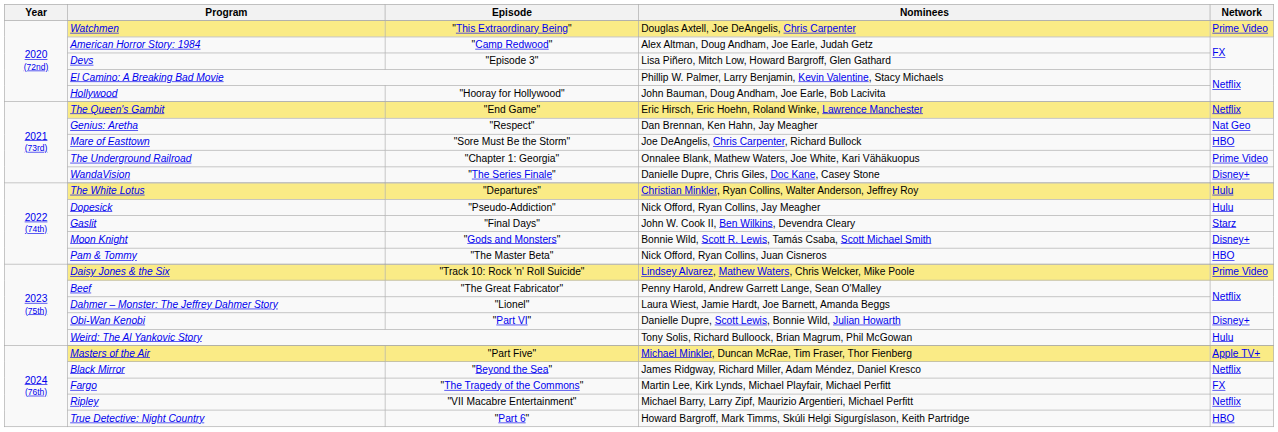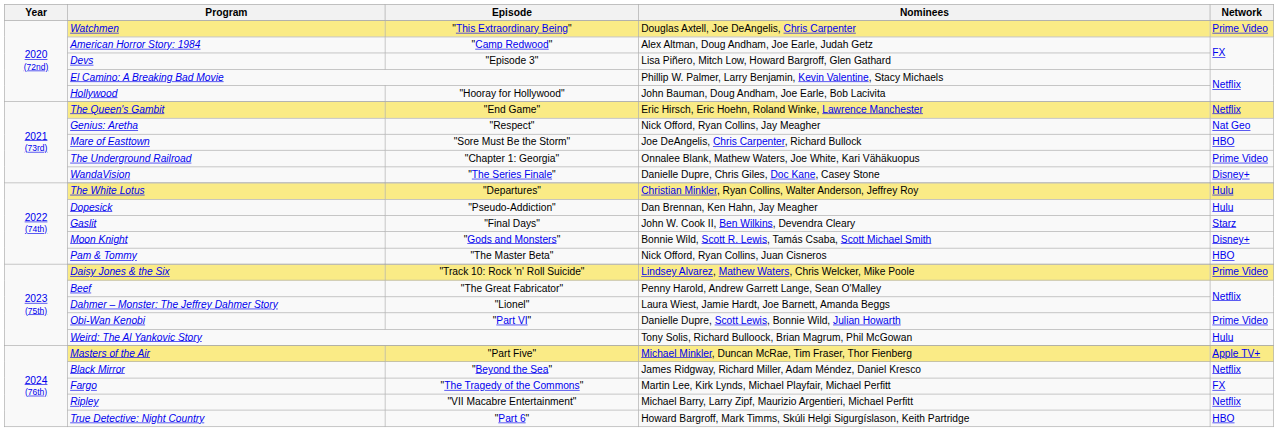 <table class="wikitable" style="width:100%">
 <tr bgcolor="#bebebe">
 <th width="5%">Year</th>
 <th width="25%">Program</th>
 <th width="20%">Episode</th>
 <th width="45%">Nominees</th>
 <th width="5%">Network</th>
 </tr>
 <tr>
 <td rowspan=6 style="text-align:center"><a href='#'>2020</a><br><small><a href='#'>(72nd)</a></small><br></td>
 </tr>
 <tr style="background:#FAEB86;">
 <td><em><a href='#'>Watchmen</a></em></td>
 <td align=center>"<a href='#'>This Extraordinary Being</a>"</td>
 <td>Douglas Axtell, Joe DeAngelis, <a href='#'>Chris Carpenter</a></td>
 <td><a href='#'>Prime Video</a></td>
 </tr>
 <tr>
 <td><em><a href='#'>American Horror Story: 1984</a></em></td>
 <td align=center>"<a href='#'>Camp Redwood</a>"</td>
 <td>Alex Altman, Doug Andham, Joe Earle, Judah Getz</td>
 <td rowspan="2"><a href='#'>FX</a></td>
 </tr>
 <tr>
 <td><em><a href='#'>Devs</a></em></td>
 <td align=center>"Episode 3"</td>
 <td>Lisa Piñero, Mitch Low, Howard Bargroff, Glen Gathard</td>
 </tr>
 <tr>
 <td colspan="2"><em><a href='#'>El Camino: A Breaking Bad Movie</a></em></td>
 <td>Phillip W. Palmer, Larry Benjamin, <a href='#'>Kevin Valentine</a>, Stacy Michaels</td>
 <td rowspan="2"><a href='#'>Netflix</a></td>
 </tr>
 <tr>
 <td><em><a href='#'>Hollywood</a></em></td>
 <td align=center>"Hooray for Hollywood"</td>
 <td>John Bauman, Doug Andham, Joe Earle, Bob Lacivita</td>
 </tr>
 <tr>
 <td rowspan=6 style="text-align:center"><a href='#'>2021</a><br><small><a href='#'>(73rd)</a></small><br></td>
 </tr>
 <tr style="background:#FAEB86;">
 <td><em><a href='#'>The Queen's Gambit</a></em></td>
 <td align=center>"End Game"</td>
 <td>Eric Hirsch, Eric Hoehn, Roland Winke, <a href='#'>Lawrence Manchester</a></td>
 <td><a href='#'>Netflix</a></td>
 </tr>
 <tr>
 <td><em><a href='#'>Genius: Aretha</a></em></td>
 <td align=center>"Respect"</td>
-<td>Dan Brennan, Ken Hahn, Jay Meagher</td>
+<td>Nick Offord, Ryan Collins, Jay Meagher</td>
 <td><a href='#'>Nat Geo</a></td>
 </tr>
 <tr>
 <td><em><a href='#'>Mare of Easttown</a></em></td>
 <td align=center>"Sore Must Be the Storm"</td>
 <td>Joe DeAngelis, <a href='#'>Chris Carpenter</a>, Richard Bullock</td>
 <td><a href='#'>HBO</a></td>
 </tr>
 <tr>
 <td><em><a href='#'>The Underground Railroad</a></em></td>
 <td align=center>"Chapter 1: Georgia"</td>
 <td>Onnalee Blank, Mathew Waters, Joe White, Kari Vähäkuopus</td>
 <td><a href='#'>Prime Video</a></td>
 </tr>
 <tr>
 <td><em><a href='#'>WandaVision</a></em></td>
 <td align=center>"<a href='#'>The Series Finale</a>"</td>
 <td>Danielle Dupre, Chris Giles, <a href='#'>Doc Kane</a>, Casey Stone</td>
 <td><a href='#'>Disney+</a></td>
 </tr>
 <tr>
 <td rowspan=6 style="text-align:center"><a href='#'>2022</a><br><small><a href='#'>(74th)</a></small><br></td>
 </tr>
 <tr style="background:#FAEB86;">
 <td><em><a href='#'>The White Lotus</a></em></td>
 <td align=center>"Departures"</td>
 <td><a href='#'>Christian Minkler</a>, Ryan Collins, Walter Anderson, Jeffrey Roy</td>
 <td><a href='#'>Hulu</a></td>
 </tr>
 <tr>
 <td><em><a href='#'>Dopesick</a></em></td>
 <td align=center>"Pseudo-Addiction"</td>
-<td>Nick Offord, Ryan Collins, Jay Meagher</td>
+<td>Dan Brennan, Ken Hahn, Jay Meagher</td>
 <td><a href='#'>Hulu</a></td>
 </tr>
 <tr>
 <td><em><a href='#'>Gaslit</a></em></td>
 <td align=center>"Final Days"</td>
 <td>John W. Cook II, <a href='#'>Ben Wilkins</a>, Devendra Cleary</td>
 <td><a href='#'>Starz</a></td>
 </tr>
 <tr>
 <td><em><a href='#'>Moon Knight</a></em></td>
 <td align=center>"<a href='#'>Gods and Monsters</a>"</td>
 <td>Bonnie Wild, <a href='#'>Scott R. Lewis</a>, Tamás Csaba, <a href='#'>Scott Michael Smith</a></td>
 <td><a href='#'>Disney+</a></td>
 </tr>
 <tr>
 <td><em><a href='#'>Pam & Tommy</a></em></td>
 <td align=center>"The Master Beta"</td>
 <td>Nick Offord, Ryan Collins, Juan Cisneros</td>
 <td><a href='#'>HBO</a></td>
 </tr>
 <tr>
 <td rowspan=6 style="text-align:center"><a href='#'>2023</a><br><small><a href='#'>(75th)</a></small><br></td>
 </tr>
 <tr style="background:#FAEB86;">
 <td><em><a href='#'>Daisy Jones & the Six</a></em></td>
 <td align=center>"Track 10: Rock 'n' Roll Suicide"</td>
 <td><a href='#'>Lindsey Alvarez</a>, <a href='#'>Mathew Waters</a>, Chris Welcker, Mike Poole</td>
 <td><a href='#'>Prime Video</a></td>
 </tr>
 <tr>
 <td><em><a href='#'>Beef</a></em></td>
 <td align=center>"The Great Fabricator"</td>
 <td>Penny Harold, Andrew Garrett Lange, Sean O'Malley</td>
 <td rowspan="2"><a href='#'>Netflix</a></td>
 </tr>
 <tr>
 <td><em><a href='#'>Dahmer – Monster: The Jeffrey Dahmer Story</a></em></td>
 <td align=center>"Lionel"</td>
 <td>Laura Wiest, Jamie Hardt, Joe Barnett, Amanda Beggs</td>
 </tr>
 <tr>
 <td><em><a href='#'>Obi-Wan Kenobi</a></em></td>
 <td align=center>"<a href='#'>Part VI</a>"</td>
 <td>Danielle Dupre, <a href='#'>Scott Lewis</a>, Bonnie Wild, <a href='#'>Julian Howarth</a></td>
-<td><a href='#'>Disney+</a></td>
+<td><a href='#'>Prime Video</a></td>
 </tr>
 <tr>
 <td colspan="2"><em><a href='#'>Weird: The Al Yankovic Story</a></em></td>
 <td>Tony Solis, Richard Bulloock, Brian Magrum, Phil McGowan</td>
 <td><a href='#'>Hulu</a></td>
 </tr>
 <tr>
 <td rowspan=6 style="text-align:center"><a href='#'>2024</a><br><small><a href='#'>(76th)</a></small><br></td>
 </tr>
 <tr style="background:#FAEB86;">
 <td><em><a href='#'>Masters of the Air</a></em></td>
 <td align=center>"Part Five"</td>
 <td><a href='#'>Michael Minkler</a>, Duncan McRae, Tim Fraser, Thor Fienberg</td>
 <td><a href='#'>Apple TV+</a></td>
 </tr>
 <tr>
 <td><em><a href='#'>Black Mirror</a></em></td>
 <td align=center>"<a href='#'>Beyond the Sea</a>"</td>
 <td>James Ridgway, Richard Miller, Adam Méndez, Daniel Kresco</td>
 <td><a href='#'>Netflix</a></td>
 </tr>
 <tr>
 <td><em><a href='#'>Fargo</a></em></td>
 <td align=center>"<a href='#'>The Tragedy of the Commons</a>"</td>
 <td>Martin Lee, Kirk Lynds, Michael Playfair, Michael Perfitt</td>
 <td><a href='#'>FX</a></td>
 </tr>
 <tr>
 <td><em><a href='#'>Ripley</a></em></td>
 <td align=center>"VII Macabre Entertainment"</td>
 <td>Michael Barry, Larry Zipf, Maurizio Argentieri, Michael Perfitt</td>
 <td><a href='#'>Netflix</a></td>
 </tr>
 <tr>
 <td><em><a href='#'>True Detective: Night Country</a></em></td>
 <td align=center>"<a href='#'>Part 6</a>"</td>
 <td>Howard Bargroff, Mark Timms, Skúli Helgi Sigurgíslason, Keith Partridge</td>
 <td><a href='#'>HBO</a></td>
 </tr>
 </table>
